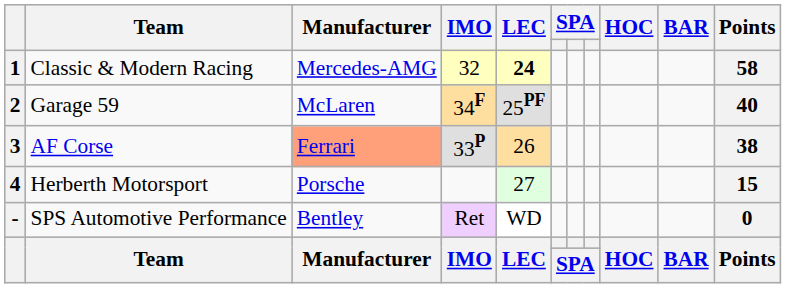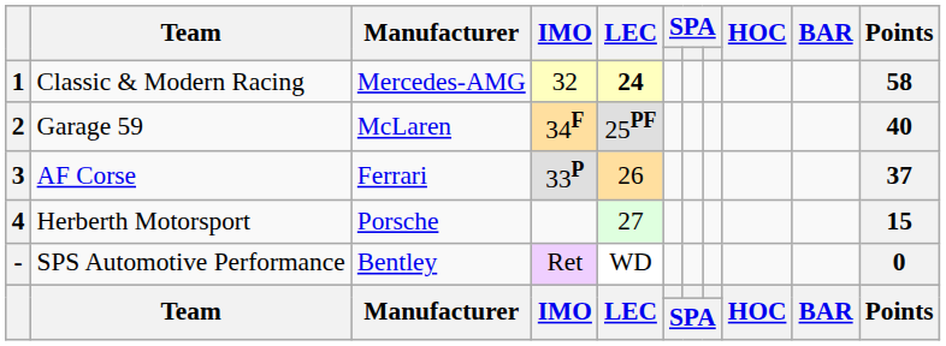 <table class="wikitable" style="font-size:85%; text-align:center;">
 <tr>
 <th rowspan="2"></th>
 <th rowspan="2">Team</th>
 <th rowspan="2">Manufacturer</th>
 <th rowspan="2"><a href='#'>IMO</a><br></th>
 <th rowspan="2"><a href='#'>LEC</a><br></th>
 <th colspan="3"><a href='#'>SPA</a><br></th>
 <th rowspan="2"><a href='#'>HOC</a><br></th>
 <th rowspan="2"><a href='#'>BAR</a><br></th>
 <th rowspan="2">Points</th>
 </tr>
 <tr>
 <th></th>
 <th></th>
 <th></th>
 </tr>
 <tr>
 <th>1</th>
 <td align="left"> Classic & Modern Racing</td>
 <td align="left"> <a href='#'>Mercedes-AMG</a></td>
 <td style="background:#ffffbf;">32</td>
 <td style="background:#ffffbf;"><strong>24</strong></td>
 <td></td>
 <td></td>
 <td></td>
 <td></td>
 <td></td>
 <th>58</th>
 </tr>
 <tr>
 <th>2</th>
 <td align="left"> Garage 59</td>
 <td align="left"> <a href='#'>McLaren</a></td>
 <td style="background:#ffdf9f;">34<sup><strong>F</strong></sup></td>
 <td style="background:#dfdfdf;">25<sup><strong>PF</strong></sup></td>
 <td></td>
 <td></td>
 <td></td>
 <td></td>
 <td></td>
 <th>40</th>
 </tr>
 <tr>
 <th>3</th>
 <td align="left"> <a href='#'>AF Corse</a></td>
-<td align="left" style="background: lightsalmon;"> <a href='#'>Ferrari</a></td>
+<td align="left"> <a href='#'>Ferrari</a></td>
 <td style="background:#dfdfdf;">33<sup><strong>P</strong></sup></td>
 <td style="background:#ffdf9f;">26</td>
 <td></td>
 <td></td>
 <td></td>
 <td></td>
 <td></td>
-<th>38</th>
+<th>37</th>
 </tr>
 <tr>
 <th>4</th>
 <td align="left"> Herberth Motorsport</td>
 <td align="left"> <a href='#'>Porsche</a></td>
 <td></td>
 <td style="background:#dfffdf;">27</td>
 <td></td>
 <td></td>
 <td></td>
 <td></td>
 <td></td>
 <th>15</th>
 </tr>
 <tr>
 <th>-</th>
 <td align="left"> SPS Automotive Performance</td>
 <td align="left"> <a href='#'>Bentley</a></td>
 <td style="background:#efcfff;">Ret</td>
 <td style="background:#ffffff;">WD</td>
 <td></td>
 <td></td>
 <td></td>
 <td></td>
 <td></td>
 <th>0</th>
 </tr>
 <tr>
 <th rowspan="2"></th>
 <th rowspan="2">Team</th>
 <th rowspan="2">Manufacturer</th>
 <th rowspan="2"><a href='#'>IMO</a><br></th>
 <th rowspan="2"><a href='#'>LEC</a><br></th>
 <th></th>
 <th></th>
 <th></th>
 <th rowspan="2"><a href='#'>HOC</a><br></th>
 <th rowspan="2"><a href='#'>BAR</a><br></th>
 <th rowspan="2">Points</th>
 </tr>
 <tr>
 <th colspan="3"><a href='#'>SPA</a><br></th>
 </tr>
 </table>
